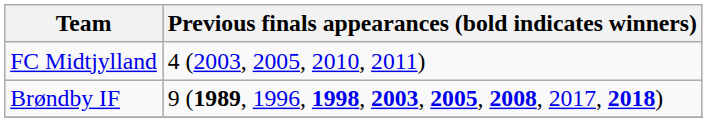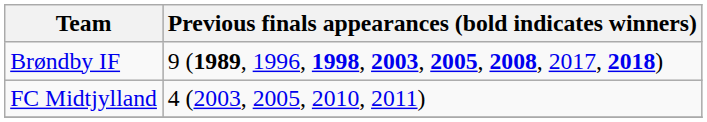 <table class="wikitable">
 <tr>
 <th>Team</th>
 <th>Previous finals appearances (bold indicates winners)</th>
 </tr>
 <tr>
+<td><a href='#'>Brøndby IF</a></td>
+<td>9 (<strong>1989</strong>, <a href='#'>1996</a>, <strong><a href='#'>1998</a></strong>, <strong><a href='#'>2003</a></strong>, <strong><a href='#'>2005</a></strong>, <strong><a href='#'>2008</a></strong>, <a href='#'>2017</a>, <strong><a href='#'>2018</a></strong>)</td>
+</tr>
+<tr>
 <td><a href='#'>FC Midtjylland</a></td>
 <td>4 (<a href='#'>2003</a>, <a href='#'>2005</a>, <a href='#'>2010</a>, <a href='#'>2011</a>)</td>
 </tr>
 <tr>
-<td><a href='#'>Brøndby IF</a></td>
-<td>9 (<strong>1989</strong>, <a href='#'>1996</a>, <strong><a href='#'>1998</a></strong>, <strong><a href='#'>2003</a></strong>, <strong><a href='#'>2005</a></strong>, <strong><a href='#'>2008</a></strong>, <a href='#'>2017</a>, <strong><a href='#'>2018</a></strong>)</td>
-</tr>
-<tr>
 </tr>
 </table>
